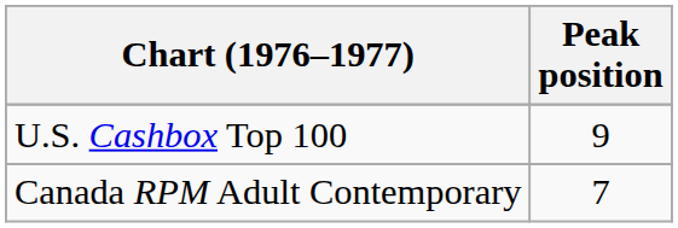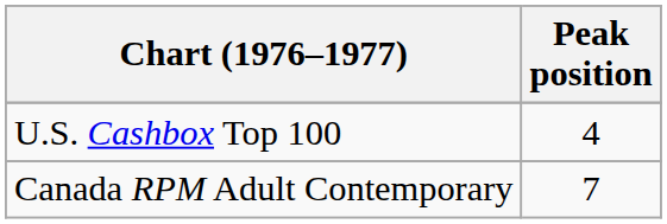 <table class="wikitable sortable">
 <tr>
 <th align="left">Chart (1976–1977)</th>
 <th align="left">Peak<br>position</th>
 </tr>
 <tr>
 </tr>
 <tr>
 </tr>
 <tr>
 </tr>
 <tr>
 <td align="left">U.S. <em><a href='#'>Cashbox</a></em> Top 100</td>
-<td style="text-align:center;">9</td>
+<td style="text-align:center;">4</td>
 </tr>
 <tr>
 </tr>
 <tr>
 <td>Canada <em>RPM</em> Adult Contemporary</td>
 <td style="text-align:center;">7</td>
 </tr>
 </table>
